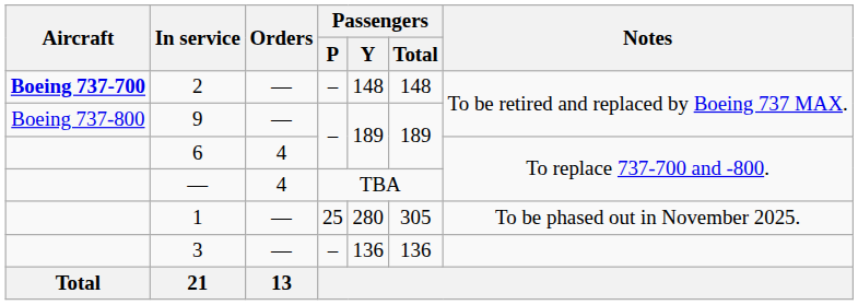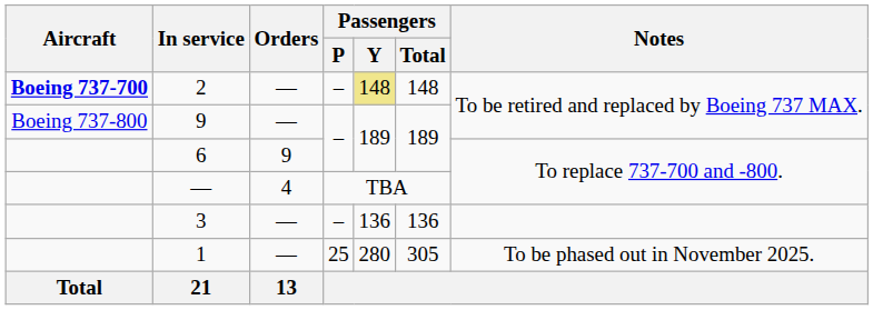 <table class="wikitable" style="margin:0.5em auto; text-align:center">
 <tr>
 <th rowspan=2>Aircraft</th>
 <th rowspan=2>In service</th>
 <th rowspan=2>Orders</th>
 <th colspan=3>Passengers</th>
 <th rowspan=2>Notes</th>
 </tr>
 <tr>
 <th><abbr>P</abbr></th>
 <th><abbr>Y</abbr></th>
 <th>Total</th>
 </tr>
 <tr>
 <td><strong><a href='#'>Boeing 737-700</a></strong></td>
 <td>2</td>
 <td>—</td>
 <td>–</td>
-<td>148</td>
+<td style="background: khaki;">148</td>
 <td>148</td>
 <td rowspan=2>To be retired and replaced by <a href='#'>Boeing 737 MAX</a>.</td>
 </tr>
 <tr>
 <td><a href='#'>Boeing 737-800</a></td>
 <td>9</td>
 <td>—</td>
 <td rowspan=2>–</td>
 <td rowspan=2>189</td>
 <td rowspan=2>189</td>
 </tr>
 <tr>
 <td></td>
 <td>6</td>
-<td>4</td>
+<td>9</td>
 <td rowspan=2>To replace <a href='#'>737-700 and -800</a>.</td>
 </tr>
 <tr>
 <td></td>
 <td>—</td>
 <td>4</td>
 <td colspan=3><abbr>TBA</abbr></td>
+</tr>
+<tr>
+<td></td>
+<td>3</td>
+<td>—</td>
+<td>–</td>
+<td>136</td>
+<td>136</td>
+<td></td>
 </tr>
 <tr>
 <td></td>
 <td>1</td>
 <td>—</td>
 <td>25</td>
 <td>280</td>
 <td>305</td>
 <td>To be phased out in November 2025.</td>
 </tr>
 <tr>
-<td></td>
-<td>3</td>
-<td>—</td>
-<td>–</td>
-<td>136</td>
-<td>136</td>
-<td></td>
-</tr>
-<tr>
 <th>Total</th>
 <th>21</th>
 <th>13</th>
 <th colspan=4></th>
 </tr>
 </table>
